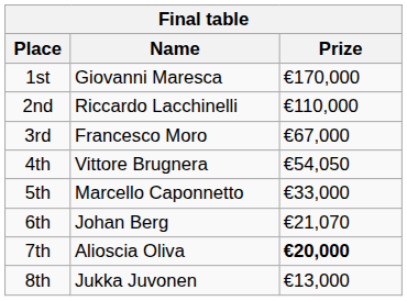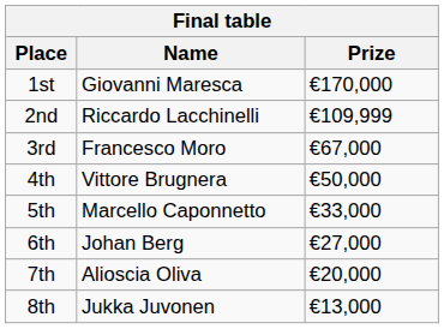 <table class="wikitable">
 <tr>
 <th colspan="3">Final table</th>
 </tr>
 <tr>
 <th style="width:50px;">Place</th>
 <th style="width:175px;">Name</th>
 <th style="width:100px;">Prize</th>
 </tr>
 <tr>
 <td style="text-align:center;">1st</td>
 <td> Giovanni Maresca</td>
 <td>€170,000</td>
 </tr>
 <tr>
 <td style="text-align:center;">2nd</td>
 <td> Riccardo Lacchinelli</td>
-<td>€110,000</td>
+<td>€109,999</td>
 </tr>
 <tr>
 <td style="text-align:center;">3rd</td>
 <td> Francesco Moro</td>
 <td>€67,000</td>
 </tr>
 <tr>
 <td style="text-align:center;">4th</td>
 <td> Vittore Brugnera</td>
-<td>€54,050</td>
+<td>€50,000</td>
 </tr>
 <tr>
 <td style="text-align:center;">5th</td>
 <td> Marcello Caponnetto</td>
 <td>€33,000</td>
 </tr>
 <tr>
 <td style="text-align:center;">6th</td>
 <td> Johan Berg</td>
-<td>€21,070</td>
+<td>€27,000</td>
 </tr>
 <tr>
 <td style="text-align:center;">7th</td>
 <td> Alioscia Oliva</td>
-<td><strong>€20,000</strong></td>
+<td>€20,000</td>
 </tr>
 <tr>
 <td style="text-align:center;">8th</td>
 <td> Jukka Juvonen</td>
 <td>€13,000</td>
 </tr>
 </table>
